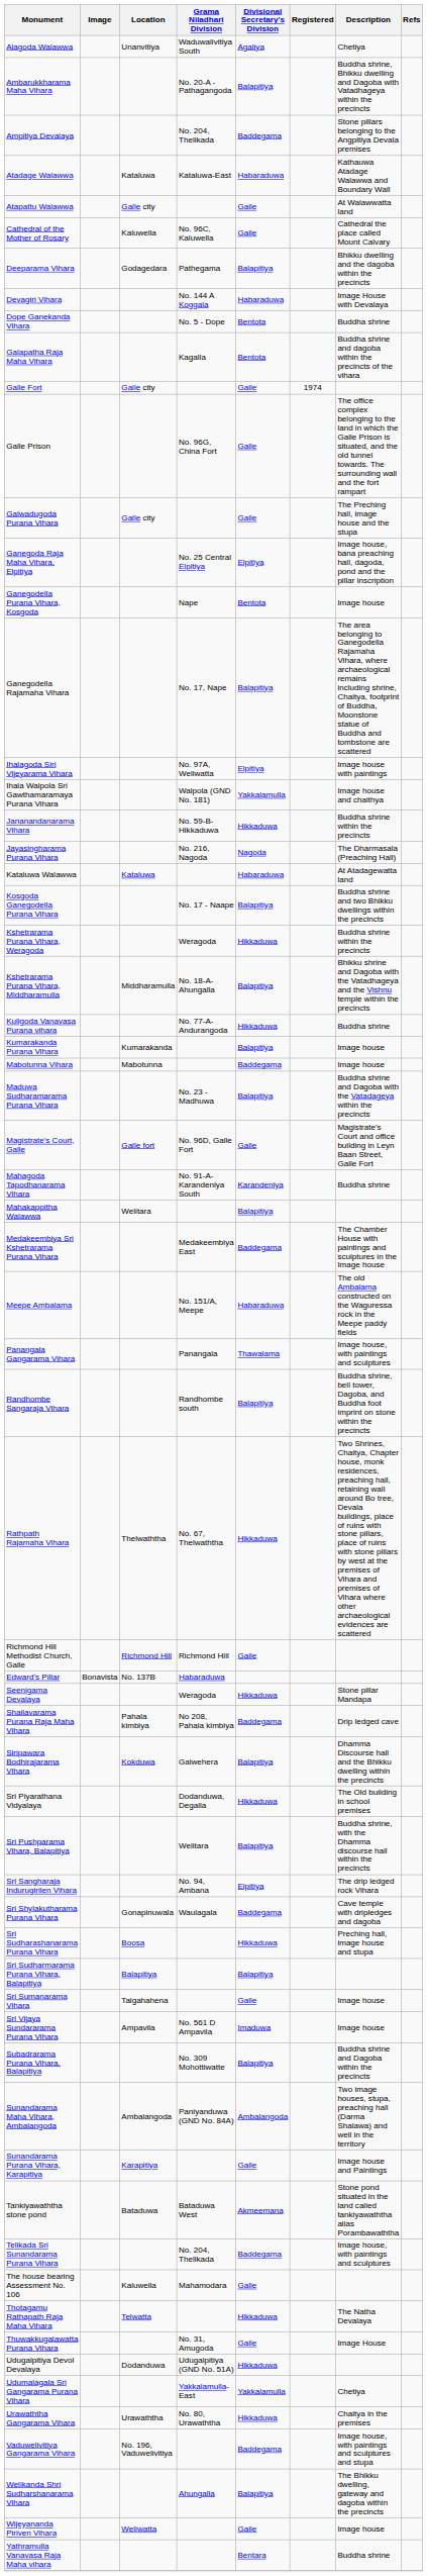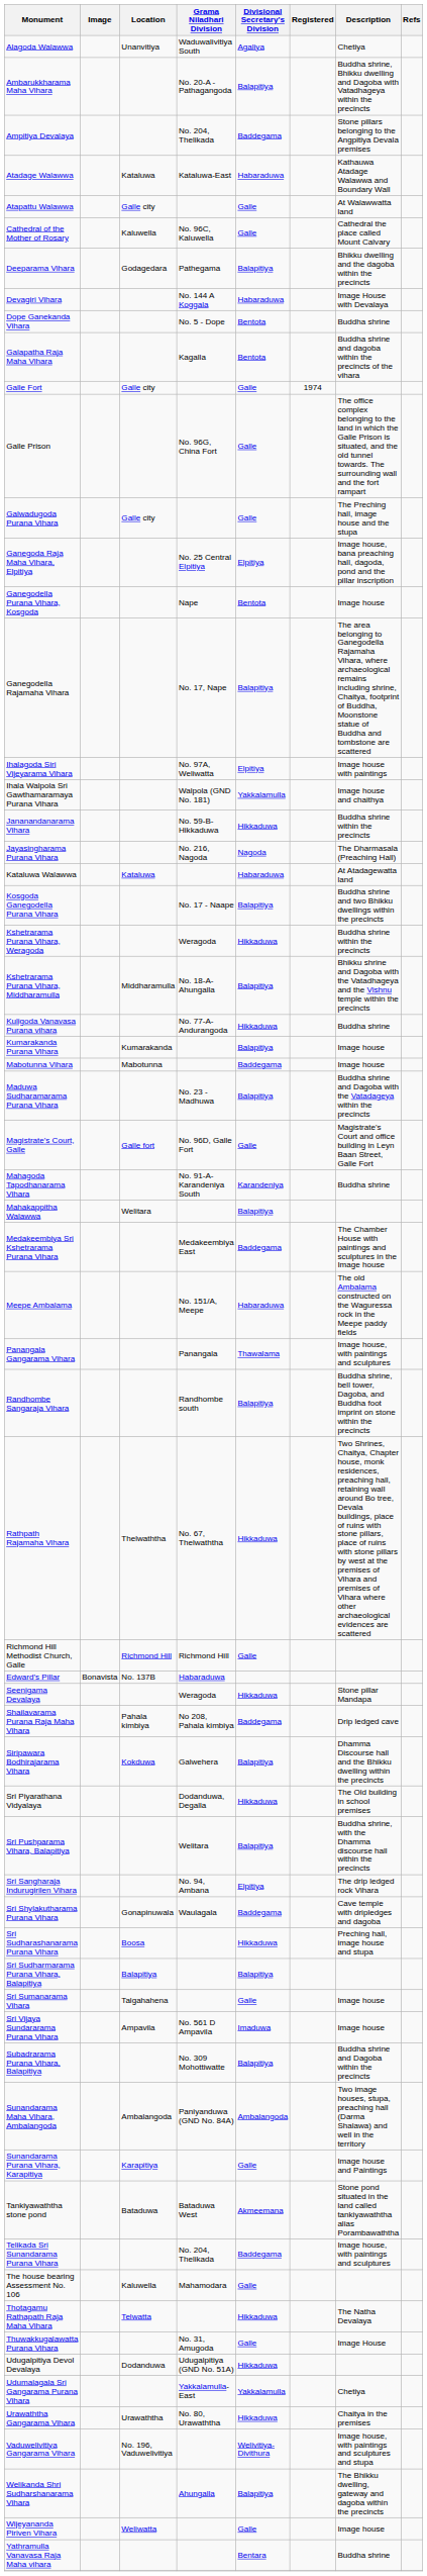 <table class="wikitable plainrowheaders sortable" style="font-size:90%; text-align:left;">
 <tr>
 <th>Monument</th>
 <th>Image</th>
 <th>Location</th>
 <th><a href='#'>Grama<br>Niladhari<br>Division</a></th>
 <th><a href='#'>Divisional<br>Secretary's<br>Division</a></th>
 <th>Registered</th>
 <th>Description</th>
 <th>Refs</th>
 </tr>
 <tr>
 <td><a href='#'>Alagoda Walawwa</a></td>
 <td></td>
 <td>Unanvitiya</td>
 <td>Waduwalivitiya South</td>
 <td><a href='#'>Agaliya</a></td>
 <td align=center></td>
 <td>Chetiya</td>
 <td></td>
 </tr>
 <tr>
 <td><a href='#'>Ambarukkharama Maha Vihara</a></td>
 <td></td>
 <td></td>
 <td>No. 20-A - Pathagangoda</td>
 <td><a href='#'>Balapitiya</a></td>
 <td align=center></td>
 <td>Buddha shrine, Bhikku dwelling and Dagoba with Vatadhageya within the precincts</td>
 <td></td>
 </tr>
 <tr>
 <td><a href='#'>Ampitiya Devalaya</a></td>
 <td></td>
 <td></td>
 <td>No. 204, Thelikada</td>
 <td><a href='#'>Baddegama</a></td>
 <td align=center></td>
 <td>Stone pillars belonging to the Angpitiya Devala premises</td>
 <td></td>
 </tr>
 <tr>
 <td><a href='#'>Atadage Walawwa</a></td>
 <td></td>
 <td>Kataluwa</td>
 <td>Kataluwa-East</td>
 <td><a href='#'>Habaraduwa</a></td>
 <td align=center></td>
 <td>Kathauwa Atadage Walawwa and Boundary Wall</td>
 <td></td>
 </tr>
 <tr>
 <td><a href='#'>Atapattu Walawwa</a></td>
 <td></td>
 <td><a href='#'>Galle</a> city</td>
 <td></td>
 <td><a href='#'>Galle</a></td>
 <td align=center></td>
 <td>At Walawwatta land</td>
 <td></td>
 </tr>
 <tr>
 <td><a href='#'>Cathedral of the Mother of Rosary</a></td>
 <td></td>
 <td>Kaluwella</td>
 <td>No. 96C, Kaluwella</td>
 <td><a href='#'>Galle</a></td>
 <td align=center></td>
 <td>Cathedral the place called Mount Calvary</td>
 <td></td>
 </tr>
 <tr>
 <td><a href='#'>Deeparama Vihara</a></td>
 <td></td>
 <td>Godagedara</td>
 <td>Pathegama</td>
 <td><a href='#'>Balapitiya</a></td>
 <td align=center></td>
 <td>Bhikku dwelling and the dagoba within the precincts</td>
 <td></td>
 </tr>
 <tr>
 <td><a href='#'>Devagiri Vihara</a></td>
 <td></td>
 <td></td>
 <td>No. 144 A <a href='#'>Koggala</a></td>
 <td><a href='#'>Habaraduwa</a></td>
 <td align=center></td>
 <td>Image House with Devalaya</td>
 <td></td>
 </tr>
 <tr>
 <td><a href='#'>Dope Ganekanda Vihara</a></td>
 <td></td>
 <td></td>
 <td>No. 5 - Dope</td>
 <td><a href='#'>Bentota</a></td>
 <td align=center></td>
 <td>Buddha shrine</td>
 <td></td>
 </tr>
 <tr>
 <td><a href='#'>Galapatha Raja Maha Vihara</a></td>
 <td></td>
 <td></td>
 <td>Kagalla</td>
 <td><a href='#'>Bentota</a></td>
 <td align=center></td>
 <td>Buddha shrine and dagoba within the precincts of the vihara</td>
 <td></td>
 </tr>
 <tr>
 <td><a href='#'>Galle Fort</a></td>
 <td></td>
 <td><a href='#'>Galle</a> city</td>
 <td></td>
 <td><a href='#'>Galle</a></td>
 <td align=center>1974</td>
 <td></td>
 <td></td>
 </tr>
 <tr>
 <td>Galle Prison</td>
 <td></td>
 <td></td>
 <td>No. 96G, China Fort</td>
 <td><a href='#'>Galle</a></td>
 <td align=center></td>
 <td>The office complex belonging to the land in which the Galle Prison is situated, and the old tunnel towards. The surrounding wall and the fort rampart</td>
 <td></td>
 </tr>
 <tr>
 <td><a href='#'>Galwadugoda Purana Vihara</a></td>
 <td></td>
 <td><a href='#'>Galle</a> city</td>
 <td></td>
 <td><a href='#'>Galle</a></td>
 <td align=center></td>
 <td>The Preching hall, image house and the stupa</td>
 <td></td>
 </tr>
 <tr>
 <td><a href='#'>Ganegoda Raja Maha Vihara, Elpitiya</a></td>
 <td></td>
 <td></td>
 <td>No. 25 Central <a href='#'>Elpitiya</a></td>
 <td><a href='#'>Elpitiya</a></td>
 <td align=center></td>
 <td>Image house, bana preaching hall, dagoda, pond and the pillar inscription</td>
 <td></td>
 </tr>
 <tr>
 <td><a href='#'>Ganegodella Purana Vihara, Kosgoda</a></td>
 <td></td>
 <td></td>
 <td>Nape</td>
 <td><a href='#'>Bentota</a></td>
 <td align=center></td>
 <td>Image house</td>
 <td></td>
 </tr>
 <tr>
 <td>Ganegodella Rajamaha Vihara</td>
 <td></td>
 <td></td>
 <td>No. 17, Nape</td>
 <td><a href='#'>Balapitiya</a></td>
 <td align=center></td>
 <td>The area belonging to Ganegodella Rajamaha Vihara, where archaeological remains including shrine, Chaitya, footprint of Buddha, Moonstone statue of Buddha and tombstone are scattered</td>
 <td></td>
 </tr>
 <tr>
 <td><a href='#'>Ihalagoda Siri Vijeyarama Vihara</a></td>
 <td></td>
 <td></td>
 <td>No. 97A, Weliwatta</td>
 <td><a href='#'>Elpitiya</a></td>
 <td align=center></td>
 <td>Image house with paintings</td>
 <td></td>
 </tr>
 <tr>
 <td>Ihala Walpola Sri Gawthamaramaya Purana Vihara</td>
 <td></td>
 <td></td>
 <td>Walpola (GND No. 181)</td>
 <td><a href='#'>Yakkalamulla</a></td>
 <td align=center></td>
 <td>Image house and chaithya</td>
 <td></td>
 </tr>
 <tr>
 <td><a href='#'>Jananandanarama Vihara</a></td>
 <td></td>
 <td></td>
 <td>No. 59-B-Hikkaduwa</td>
 <td><a href='#'>Hikkaduwa</a></td>
 <td align=center></td>
 <td>Buddha shrine within the precincts</td>
 <td></td>
 </tr>
 <tr>
 <td><a href='#'>Jayasingharama Purana Vihara</a></td>
 <td></td>
 <td></td>
 <td>No. 216, Nagoda</td>
 <td><a href='#'>Nagoda</a></td>
 <td align=center></td>
 <td>The Dharmasala (Preaching Hall)</td>
 <td></td>
 </tr>
 <tr>
 <td>Kataluwa Walawwa</td>
 <td></td>
 <td><a href='#'>Kataluwa</a></td>
 <td></td>
 <td><a href='#'>Habaraduwa</a></td>
 <td align=center></td>
 <td>At Atadagewatta land</td>
 <td></td>
 </tr>
 <tr>
 <td><a href='#'>Kosgoda Ganegodella Purana Vihara</a></td>
 <td></td>
 <td></td>
 <td>No. 17 - Naape</td>
 <td><a href='#'>Balapitiya</a></td>
 <td align=center></td>
 <td>Buddha shrine and two Bhikku dwellings within the precincts</td>
 <td></td>
 </tr>
 <tr>
 <td><a href='#'>Kshetrarama Purana Vihara, Weragoda</a></td>
 <td></td>
 <td></td>
 <td>Weragoda</td>
 <td><a href='#'>Hikkaduwa</a></td>
 <td align=center></td>
 <td>Buddha shrine within the precincts</td>
 <td></td>
 </tr>
 <tr>
 <td><a href='#'>Kshetrarama Purana Vihara, Middharamulla</a></td>
 <td></td>
 <td>Middharamulla</td>
 <td>No. 18-A-Ahungalla</td>
 <td><a href='#'>Balapitiya</a></td>
 <td align=center></td>
 <td>Bhikku shrine and Dagoba with the Vatadhageya and the <a href='#'>Vishnu</a> temple within the precincts</td>
 <td></td>
 </tr>
 <tr>
 <td><a href='#'>Kuligoda Vanavasa Purana vihara</a></td>
 <td></td>
 <td></td>
 <td>No. 77-A-Andurangoda</td>
 <td><a href='#'>Hikkaduwa</a></td>
 <td align=center></td>
 <td>Buddha shrine</td>
 <td></td>
 </tr>
 <tr>
 <td><a href='#'>Kumarakanda Purana Vihara</a></td>
 <td></td>
 <td>Kumarakanda</td>
 <td></td>
 <td><a href='#'>Balapitiya</a></td>
 <td align=center></td>
 <td>Image house</td>
 <td></td>
 </tr>
 <tr>
 <td><a href='#'>Mabotunna Vihara</a></td>
 <td></td>
 <td>Mabotunna</td>
 <td></td>
 <td><a href='#'>Baddegama</a></td>
 <td align=center></td>
 <td>Image house</td>
 <td></td>
 </tr>
 <tr>
 <td><a href='#'>Maduwa Sudharamarama Purana Vihara</a></td>
 <td></td>
 <td></td>
 <td>No. 23 - Madhuwa</td>
 <td><a href='#'>Balapitiya</a></td>
 <td align=center></td>
 <td>Buddha shrine and Dagoba with the <a href='#'>Vatadageya</a> within the precincts</td>
 <td></td>
 </tr>
 <tr>
 <td><a href='#'>Magistrate's Court, Galle</a></td>
 <td></td>
 <td><a href='#'>Galle fort</a></td>
 <td>No. 96D, Galle Fort</td>
 <td><a href='#'>Galle</a></td>
 <td align=center></td>
 <td>Magistrate's Court and office building in Leyn Baan Street, Galle Fort</td>
 <td></td>
 </tr>
 <tr>
 <td><a href='#'>Mahagoda Tapodhanarama Vihara</a></td>
 <td></td>
 <td></td>
 <td>No. 91-A-Karandeniya South</td>
 <td><a href='#'>Karandeniya</a></td>
 <td align=center></td>
 <td>Buddha shrine</td>
 <td></td>
 </tr>
 <tr>
 <td><a href='#'>Mahakappitha Walawwa</a></td>
 <td></td>
 <td>Welitara</td>
 <td></td>
 <td><a href='#'>Balapitiya</a></td>
 <td align=center></td>
 <td></td>
 <td></td>
 </tr>
 <tr>
 <td><a href='#'>Medakeembiya Sri Kshetrarama Purana Vihara</a></td>
 <td></td>
 <td></td>
 <td>Medakeembiya East</td>
 <td><a href='#'>Baddegama</a></td>
 <td align=center></td>
 <td>The Chamber House with paintings and sculptures in the Image house</td>
 <td></td>
 </tr>
 <tr>
 <td><a href='#'>Meepe Ambalama</a></td>
 <td></td>
 <td></td>
 <td>No. 151/A, Meepe</td>
 <td><a href='#'>Habaraduwa</a></td>
 <td align=center></td>
 <td>The old <a href='#'>Ambalama</a> constructed on the Waguressa rock in the Meepe paddy fields</td>
 <td></td>
 </tr>
 <tr>
 <td><a href='#'>Panangala Gangarama Vihara</a></td>
 <td></td>
 <td></td>
 <td>Panangala</td>
 <td><a href='#'>Thawalama</a></td>
 <td align=center></td>
 <td>Image house, with paintings and sculptures</td>
 <td></td>
 </tr>
 <tr>
 <td><a href='#'>Randhombe Sangaraja Vihara</a></td>
 <td></td>
 <td></td>
 <td>Randhombe south</td>
 <td><a href='#'>Balapitiya</a></td>
 <td align=center></td>
 <td>Buddha shrine, bell tower, Dagoba, and Buddha foot imprint on stone within the precincts</td>
 <td></td>
 </tr>
 <tr>
 <td><a href='#'>Rathpath Rajamaha Vihara</a></td>
 <td></td>
 <td>Thelwaththa</td>
 <td>No. 67, Thelwaththa</td>
 <td><a href='#'>Hikkaduwa</a></td>
 <td align=center></td>
 <td>Two Shrines, Chaitya, Chapter house, monk residences, preaching hall, retaining wall around Bo tree, Devala buildings, place of ruins with stone pillars, place of ruins with stone pillars by west at the premises of Vihara and premises of Vihara where other archaeological evidences are scattered</td>
 <td></td>
 </tr>
 <tr>
 <td>Richmond Hill Methodist Church, Galle</td>
 <td></td>
 <td><a href='#'>Richmond Hill</a></td>
 <td>Richmond Hill</td>
 <td><a href='#'>Galle</a></td>
 <td align=center></td>
 <td></td>
 <td></td>
 </tr>
 <tr>
 <td><a href='#'>Edward's Pillar</a></td>
 <td>Bonavista</td>
 <td>No. 137B</td>
 <td><a href='#'>Habaraduwa</a></td>
 <td align=center></td>
 <td></td>
 <td></td>
 </tr>
 <tr>
 <td><a href='#'>Seenigama Devalaya</a></td>
 <td></td>
 <td></td>
 <td>Weragoda</td>
 <td><a href='#'>Hikkaduwa</a></td>
 <td align=center></td>
 <td>Stone pillar Mandapa</td>
 <td></td>
 </tr>
 <tr>
 <td><a href='#'>Shailavarama Purana Raja Maha Vihara</a></td>
 <td></td>
 <td>Pahala kimbiya</td>
 <td>No 208, Pahala kimbiya</td>
 <td><a href='#'>Baddegama</a></td>
 <td align=center></td>
 <td>Drip ledged cave</td>
 <td></td>
 </tr>
 <tr>
 <td><a href='#'>Siripawara Bodhirajarama Vihara</a></td>
 <td></td>
 <td><a href='#'>Kokduwa</a></td>
 <td>Galwehera</td>
 <td><a href='#'>Balapitiya</a></td>
 <td align=center></td>
 <td>Dhamma Discourse hall and the Bhikku dwelling within the precincts</td>
 <td></td>
 </tr>
 <tr>
 <td>Sri Piyarathana Vidyalaya</td>
 <td></td>
 <td></td>
 <td>Dodanduwa, Degalla</td>
 <td><a href='#'>Hikkaduwa</a></td>
 <td align=center></td>
 <td>The Old building in school premises</td>
 <td></td>
 </tr>
 <tr>
 <td><a href='#'>Sri Pushparama Vihara, Balapitiya</a></td>
 <td></td>
 <td></td>
 <td>Welitara</td>
 <td><a href='#'>Balapitiya</a></td>
 <td align=center></td>
 <td>Buddha shrine, with the Dhamma discourse hall within the precincts</td>
 <td></td>
 </tr>
 <tr>
 <td><a href='#'>Sri Sangharaja Indurugirilen Vihara</a></td>
 <td></td>
 <td></td>
 <td>No. 94, Ambana</td>
 <td><a href='#'>Elpitiya</a></td>
 <td align=center></td>
 <td>The drip ledged rock Vihara</td>
 <td></td>
 </tr>
 <tr>
 <td><a href='#'>Sri Shylakutharama Purana Vihara</a></td>
 <td></td>
 <td>Gonapinuwala</td>
 <td>Waulagala</td>
 <td><a href='#'>Baddegama</a></td>
 <td align=center></td>
 <td>Cave temple with dripledges and dagoba</td>
 <td></td>
 </tr>
 <tr>
 <td><a href='#'>Sri Sudharashanarama Purana Vihara</a></td>
 <td></td>
 <td><a href='#'>Boosa</a></td>
 <td></td>
 <td><a href='#'>Hikkaduwa</a></td>
 <td align=center></td>
 <td>Preching hall, image house and stupa</td>
 <td></td>
 </tr>
 <tr>
 <td><a href='#'>Sri Sudharmarama Purana Vihara, Balapitiya</a></td>
 <td></td>
 <td><a href='#'>Balapitiya</a></td>
 <td></td>
 <td><a href='#'>Balapitiya</a></td>
 <td align=center></td>
 <td></td>
 <td></td>
 </tr>
 <tr>
 <td><a href='#'>Sri Sumanarama Vihara</a></td>
 <td></td>
 <td>Talgahahena</td>
 <td></td>
 <td><a href='#'>Galle</a></td>
 <td align=center></td>
 <td>Image house</td>
 <td></td>
 </tr>
 <tr>
 <td><a href='#'>Sri Vijaya Sundararama Purana Vihara</a></td>
 <td></td>
 <td>Ampavila</td>
 <td>No. 561 D Ampavila</td>
 <td><a href='#'>Imaduwa</a></td>
 <td align=center></td>
 <td>Image house</td>
 <td></td>
 </tr>
 <tr>
 <td><a href='#'>Subadrarama Purana Vihara, Balapitiya</a></td>
 <td></td>
 <td></td>
 <td>No. 309 Mohottiwatte</td>
 <td><a href='#'>Balapitiya</a></td>
 <td align=center></td>
 <td>Buddha shrine and Dagoba within the precincts</td>
 <td></td>
 </tr>
 <tr>
 <td><a href='#'>Sunandarama Maha Vihara, Ambalangoda</a></td>
 <td></td>
 <td>Ambalangoda</td>
 <td>Paniyanduwa (GND No. 84A)</td>
 <td><a href='#'>Ambalangoda</a></td>
 <td align=center></td>
 <td>Two image houses, stupa, preaching hall (Darma Shalawa) and well in the territory</td>
 <td></td>
 </tr>
 <tr>
 <td><a href='#'>Sunandarama Purana Vihara, Karapitiya</a></td>
 <td></td>
 <td><a href='#'>Karapitiya</a></td>
 <td></td>
 <td><a href='#'>Galle</a></td>
 <td align=center></td>
 <td>Image house and Paintings</td>
 <td></td>
 </tr>
 <tr>
 <td>Tankiyawaththa stone pond</td>
 <td></td>
 <td>Bataduwa</td>
 <td>Bataduwa  West</td>
 <td><a href='#'>Akmeemana</a></td>
 <td align=center></td>
 <td>Stone pond situated in the land called tankiyawaththa alias  Porambawaththa</td>
 <td></td>
 </tr>
 <tr>
 <td><a href='#'>Telikada Sri Sunandarama Purana Vihara</a></td>
 <td></td>
 <td></td>
 <td>No. 204, Thelikada</td>
 <td><a href='#'>Baddegama</a></td>
 <td align=center></td>
 <td>Image house, with paintings and sculptures</td>
 <td></td>
 </tr>
 <tr>
 <td>The house bearing Assessment No. 106</td>
 <td></td>
 <td>Kaluwella</td>
 <td>Mahamodara</td>
 <td><a href='#'>Galle</a></td>
 <td align=center></td>
 <td></td>
 <td></td>
 </tr>
 <tr>
 <td><a href='#'>Thotagamu Rathapath Raja Maha Vihara</a></td>
 <td></td>
 <td><a href='#'>Telwatta</a></td>
 <td></td>
 <td><a href='#'>Hikkaduwa</a></td>
 <td align=center></td>
 <td>The Natha Devalaya</td>
 <td></td>
 </tr>
 <tr>
 <td><a href='#'>Thuwakkugalawatta Purana Vihara</a></td>
 <td></td>
 <td></td>
 <td>No. 31, Amugoda</td>
 <td><a href='#'>Galle</a></td>
 <td align=center></td>
 <td>Image House</td>
 <td></td>
 </tr>
 <tr>
 <td>Udugalpitiya Devol Devalaya</td>
 <td></td>
 <td>Dodanduwa</td>
 <td>Udugalpitiya (GND No. 51A)</td>
 <td><a href='#'>Hikkaduwa</a></td>
 <td align=center></td>
 <td></td>
 <td></td>
 </tr>
 <tr>
 <td><a href='#'>Udumalagala Sri Gangarama Purana Vihara</a></td>
 <td></td>
 <td></td>
 <td><a href='#'>Yakkalamulla</a>-East</td>
 <td><a href='#'>Yakkalamulla</a></td>
 <td align=center></td>
 <td>Chetiya</td>
 <td></td>
 </tr>
 <tr>
 <td><a href='#'>Urawaththa Gangarama Vihara</a></td>
 <td></td>
 <td>Urawaththa</td>
 <td>No. 80, Urawaththa</td>
 <td><a href='#'>Hikkaduwa</a></td>
 <td align=center></td>
 <td>Chaitya in the premises</td>
 <td></td>
 </tr>
 <tr>
 <td><a href='#'>Vaduwelivitiya Gangarama Vihara</a></td>
 <td></td>
 <td>No. 196, Vaduwelivitiya</td>
 <td></td>
-<td><a href='#'>Baddegama</a></td>
+<td><a href='#'>Welivitiya-Divithura</a></td>
 <td align=center></td>
 <td>Image house, with paintings and sculptures and stupa</td>
 <td></td>
 </tr>
 <tr>
 <td><a href='#'>Welikanda Shri Sudharshanarama Vihara</a></td>
 <td></td>
 <td></td>
 <td><a href='#'>Ahungalla</a></td>
 <td><a href='#'>Balapitiya</a></td>
 <td align=center></td>
 <td>The Bhikku dwelling, gateway and dagoba within the precincts</td>
 <td></td>
 </tr>
 <tr>
 <td><a href='#'>Wijeyananda Piriven Vihara</a></td>
 <td></td>
 <td><a href='#'>Weliwatta</a></td>
 <td></td>
 <td><a href='#'>Galle</a></td>
 <td align=center></td>
 <td>Image house</td>
 <td></td>
 </tr>
 <tr>
 <td><a href='#'>Yathramulla Vanavasa Raja Maha vihara</a></td>
 <td></td>
 <td></td>
 <td></td>
 <td><a href='#'>Bentara</a></td>
 <td align=center></td>
 <td>Buddha shrine</td>
 <td></td>
 </tr>
 <tr>
 </tr>
 </table>
